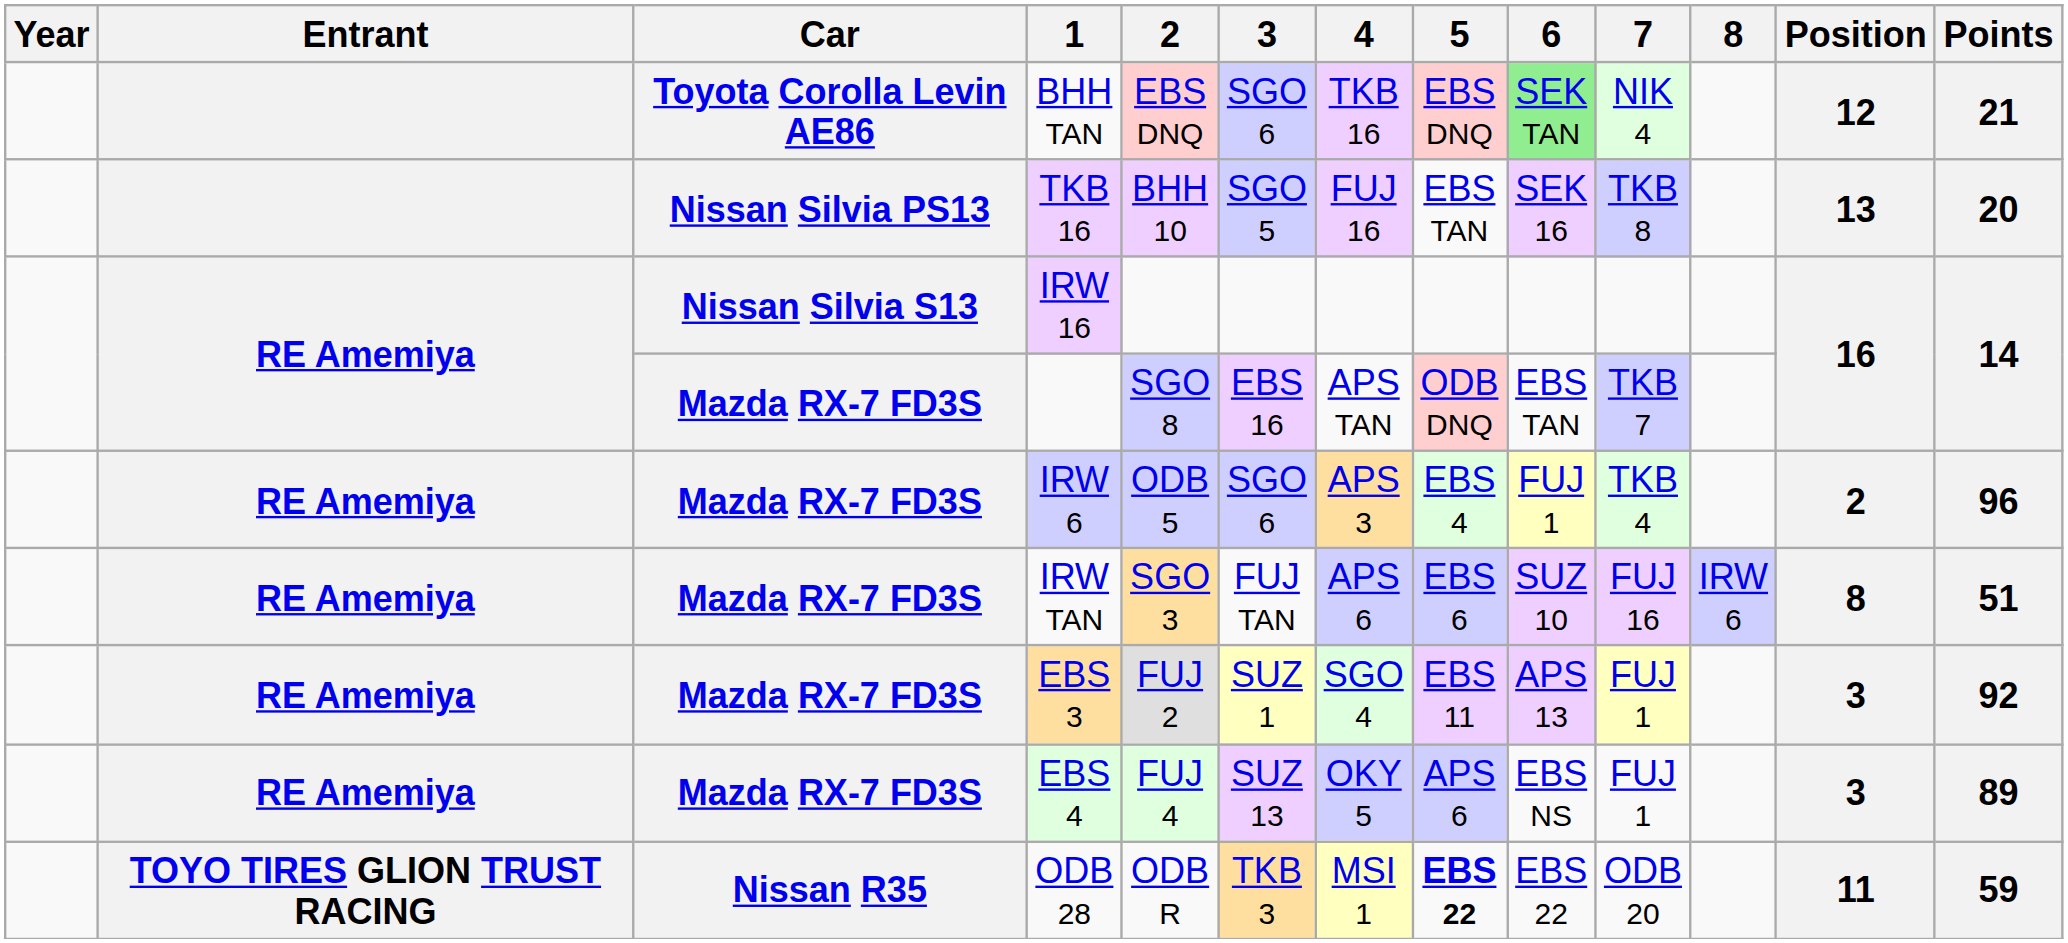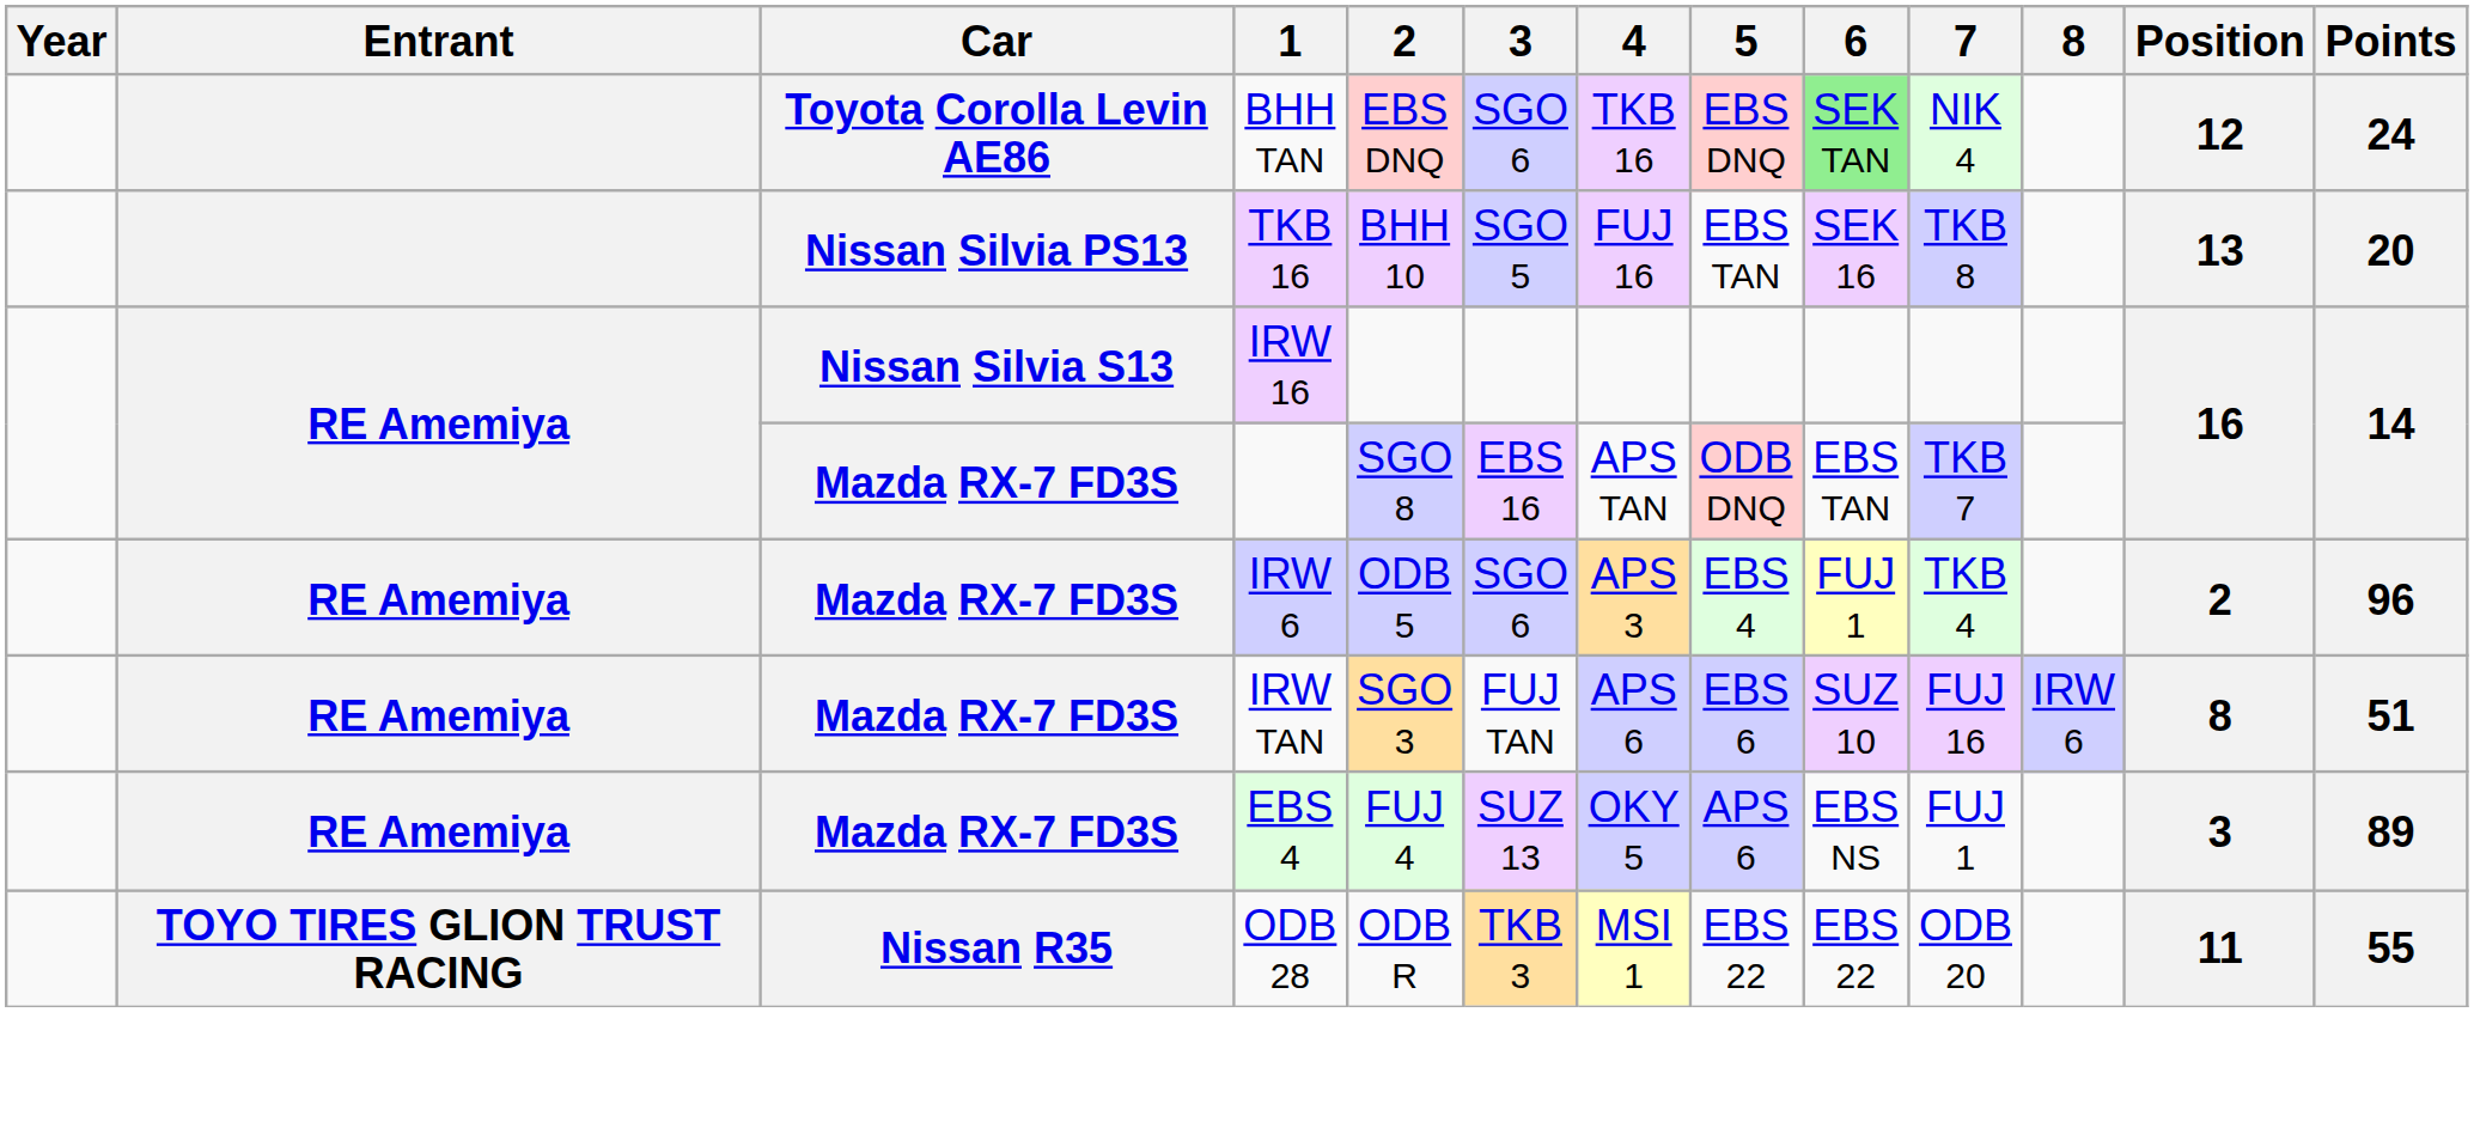 <table class="wikitable" style="text-align:center; font-size:95%">
 <tr>
 <th>Year</th>
 <th>Entrant</th>
 <th>Car</th>
 <th>1</th>
 <th>2</th>
 <th>3</th>
 <th>4</th>
 <th>5</th>
 <th>6</th>
 <th>7</th>
 <th>8</th>
 <th>Position</th>
 <th>Points</th>
 </tr>
 <tr>
 <td></td>
 <th></th>
 <th><a href='#'>Toyota</a> <a href='#'>Corolla Levin AE86</a></th>
 <td><a href='#'>BHH</a><br><small>TAN</small></td>
 <td style="background:#FFCFCF;"><a href='#'>EBS</a><br><small>DNQ</small></td>
 <td style="background:#CFCFFF;"><a href='#'>SGO</a><br><small>6</small></td>
 <td style="background:#EFCFFF;"><a href='#'>TKB</a><br><small>16</small></td>
 <td style="background:#FFCFCF;"><a href='#'>EBS</a><br><small>DNQ</small></td>
 <td style="background: lightgreen;"><a href='#'>SEK</a><br><small>TAN</small></td>
 <td style="background:#DFFFDF;"><a href='#'>NIK</a><br><small>4</small></td>
 <td></td>
 <th>12</th>
-<th>21</th>
+<th>24</th>
 </tr>
 <tr>
 <td></td>
 <th></th>
 <th><a href='#'>Nissan</a> <a href='#'>Silvia PS13</a></th>
 <td style="background:#EFCFFF;"><a href='#'>TKB</a><br><small>16</small></td>
 <td style="background:#EFCFFF;"><a href='#'>BHH</a><br><small>10</small></td>
 <td style="background:#CFCFFF;"><a href='#'>SGO</a><br><small>5</small></td>
 <td style="background:#EFCFFF;"><a href='#'>FUJ</a><br><small>16</small></td>
 <td><a href='#'>EBS</a><br><small>TAN</small></td>
 <td style="background:#EFCFFF;"><a href='#'>SEK</a><br><small>16</small></td>
 <td style="background:#CFCFFF;"><a href='#'>TKB</a><br><small>8</small></td>
 <td></td>
 <th>13</th>
 <th>20</th>
 </tr>
 <tr>
 <td rowspan="2"></td>
 <th rowspan="2"><a href='#'>RE Amemiya</a></th>
 <th><a href='#'>Nissan</a> <a href='#'>Silvia S13</a></th>
 <td style="background:#EFCFFF;"><a href='#'>IRW</a><br><small>16</small></td>
 <td></td>
 <td></td>
 <td></td>
 <td></td>
 <td></td>
 <td></td>
 <td></td>
 <th rowspan="2">16</th>
 <th rowspan="2">14</th>
 </tr>
 <tr>
 <th><a href='#'>Mazda</a> <a href='#'>RX-7 FD3S</a></th>
 <td></td>
 <td style="background:#CFCFFF;"><a href='#'>SGO</a><br><small>8</small></td>
 <td style="background:#EFCFFF;"><a href='#'>EBS</a><br><small>16</small></td>
 <td><a href='#'>APS</a><br><small>TAN</small></td>
 <td style="background:#FFCFCF;"><a href='#'>ODB</a><br><small>DNQ</small></td>
 <td><a href='#'>EBS</a><br><small>TAN</small></td>
 <td style="background:#CFCFFF;"><a href='#'>TKB</a><br><small>7</small></td>
 <td></td>
 </tr>
 <tr>
 <td></td>
 <th><a href='#'>RE Amemiya</a></th>
 <th><a href='#'>Mazda</a> <a href='#'>RX-7 FD3S</a></th>
 <td style="background:#CFCFFF;"><a href='#'>IRW</a><br><small>6</small></td>
 <td style="background:#CFCFFF;"><a href='#'>ODB</a><br><small>5</small></td>
 <td style="background:#CFCFFF;"><a href='#'>SGO</a><br><small>6</small></td>
 <td style="background:#FFDF9F;"><a href='#'>APS</a><br><small>3</small></td>
 <td style="background:#DFFFDF;"><a href='#'>EBS</a><br><small>4</small></td>
 <td style="background:#FFFFBF;"><a href='#'>FUJ</a><br><small>1</small></td>
 <td style="background:#DFFFDF;"><a href='#'>TKB</a><br><small>4</small></td>
 <td></td>
 <th>2</th>
 <th>96</th>
 </tr>
 <tr>
 <td></td>
 <th><a href='#'>RE Amemiya</a></th>
 <th><a href='#'>Mazda</a> <a href='#'>RX-7 FD3S</a></th>
 <td><a href='#'>IRW</a><br><small>TAN</small></td>
 <td style="background:#FFDF9F;"><a href='#'>SGO</a><br><small>3</small></td>
 <td><a href='#'>FUJ</a><br><small>TAN</small></td>
 <td style="background:#CFCFFF;"><a href='#'>APS</a><br><small>6</small></td>
 <td style="background:#CFCFFF;"><a href='#'>EBS</a><br><small>6</small></td>
 <td style="background:#EFCFFF;"><a href='#'>SUZ</a><br><small>10</small></td>
 <td style="background:#EFCFFF;"><a href='#'>FUJ</a><br><small><span>16</span></small></td>
 <td style="background:#CFCFFF;"><a href='#'>IRW</a><br><small><span>6</span></small></td>
 <th>8</th>
 <th>51</th>
 </tr>
 <tr>
 <td></td>
 <th><a href='#'>RE Amemiya</a></th>
 <th><a href='#'>Mazda</a> <a href='#'>RX-7 FD3S</a></th>
-<td style="background:#FFDF9F;"><a href='#'>EBS</a><br><small>3</small></td>
-<td style="background:#DFDFDF;"><a href='#'>FUJ</a><br><small><span>2</span></small></td>
-<td style="background:#FFFFBF;"><a href='#'>SUZ</a><br><small><span>1</span></small></td>
-<td style="background:#DFFFDF;"><a href='#'>SGO</a><br><small>4</small></td>
-<td style="background:#EFCFFF;"><a href='#'>EBS</a><br><small>11</small></td>
-<td style="background:#EFCFFF;"><a href='#'>APS</a><br><small>13</small></td>
-<td style="background:#FFFFBF;"><a href='#'>FUJ</a><br><small>1</small></td>
-<td></td>
-<th>3</th>
-<th>92</th>
-</tr>
-<tr>
-<td></td>
-<th><a href='#'>RE Amemiya</a></th>
-<th><a href='#'>Mazda</a> <a href='#'>RX-7 FD3S</a></th>
 <td style="background:#DFFFDF;"><a href='#'>EBS</a><br><small><span>4</span></small></td>
 <td style="background:#DFFFDF;"><a href='#'>FUJ</a><br><small><span>4</span></small></td>
 <td style="background:#EFCFFF;"><a href='#'>SUZ</a><br><small>13</small></td>
 <td style="background:#CFCFFF;"><a href='#'>OKY</a><br><small>5</small></td>
 <td style="background:#CFCFFF;"><a href='#'>APS</a><br><small><span>6</span></small></td>
 <td><a href='#'>EBS</a><br><small>NS</small></td>
 <td><a href='#'>FUJ</a><br><small>1</small></td>
 <td></td>
 <th>3</th>
 <th>89</th>
 </tr>
 <tr>
 <td></td>
 <th><a href='#'>TOYO TIRES</a> GLION <a href='#'>TRUST</a> RACING</th>
 <th><a href='#'>Nissan</a> <a href='#'>R35</a></th>
 <td style="background:"><a href='#'>ODB</a><br><small>28</small></td>
 <td style="background:"><a href='#'>ODB</a><br><small>R</small></td>
 <td style="background:#FFDF9F;"><a href='#'>TKB</a><br><small>3</small></td>
 <td style="background:#FFFFBF;"><a href='#'>MSI</a><br><small>1</small></td>
-<td style="background:;"><strong><a href='#'>EBS</a><br><small>22</small></strong></td>
+<td style="background:;"><a href='#'>EBS</a><br><small>22</small></td>
 <td style="background:;"><a href='#'>EBS</a><br><small>22</small></td>
 <td style="background:;"><a href='#'>ODB</a><br><small>20</small></td>
 <td></td>
 <th>11</th>
-<th>59</th>
+<th>55</th>
 </tr>
 </table>
